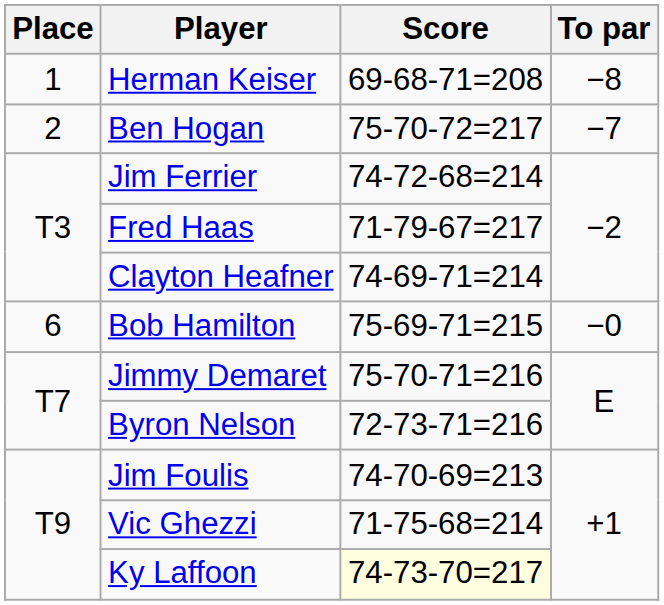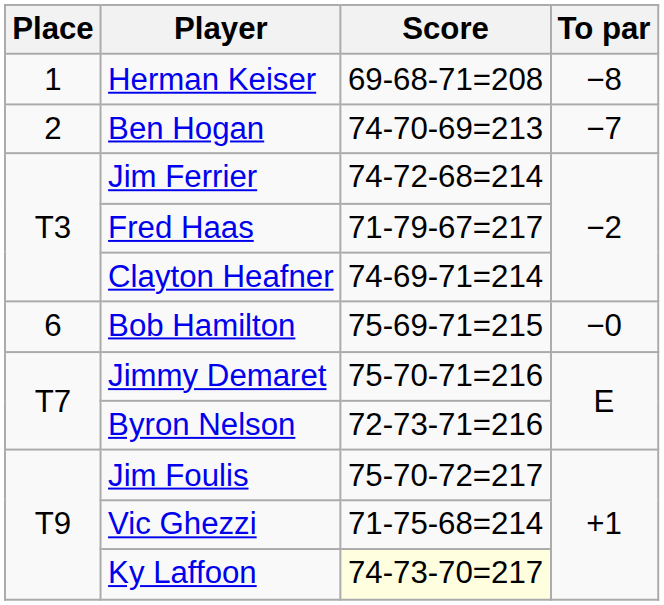 <table class="wikitable">
 <tr>
 <th>Place</th>
 <th>Player</th>
 <th>Score</th>
 <th>To par</th>
 </tr>
 <tr>
 <td align="center">1</td>
 <td> <a href='#'>Herman Keiser</a></td>
 <td>69-68-71=208</td>
 <td align="center">−8</td>
 </tr>
 <tr>
 <td align="center">2</td>
 <td> <a href='#'>Ben Hogan</a></td>
-<td>75-70-72=217</td>
+<td>74-70-69=213</td>
 <td align="center">−7</td>
 </tr>
 <tr>
 <td rowspan="3" align="center">T3</td>
 <td> <a href='#'>Jim Ferrier</a></td>
 <td>74-72-68=214</td>
 <td rowspan="3" align="center">−2</td>
 </tr>
 <tr>
 <td> <a href='#'>Fred Haas</a></td>
 <td>71-79-67=217</td>
 </tr>
 <tr>
 <td> <a href='#'>Clayton Heafner</a></td>
 <td>74-69-71=214</td>
 </tr>
 <tr>
 <td align="center">6</td>
 <td> <a href='#'>Bob Hamilton</a></td>
 <td>75-69-71=215</td>
 <td align="center">−0</td>
 </tr>
 <tr>
 <td rowspan="2" align="center">T7</td>
 <td> <a href='#'>Jimmy Demaret</a></td>
 <td>75-70-71=216</td>
 <td rowspan="2" align="center">E</td>
 </tr>
 <tr>
 <td> <a href='#'>Byron Nelson</a></td>
 <td>72-73-71=216</td>
 </tr>
 <tr>
 <td rowspan="3" align="center">T9</td>
 <td> <a href='#'>Jim Foulis</a></td>
-<td>74-70-69=213</td>
+<td>75-70-72=217</td>
 <td rowspan="3" align="center">+1</td>
 </tr>
 <tr>
 <td> <a href='#'>Vic Ghezzi</a></td>
 <td>71-75-68=214</td>
 </tr>
 <tr>
 <td> <a href='#'>Ky Laffoon</a></td>
 <td style="background: lightyellow;">74-73-70=217</td>
 </tr>
 </table>
